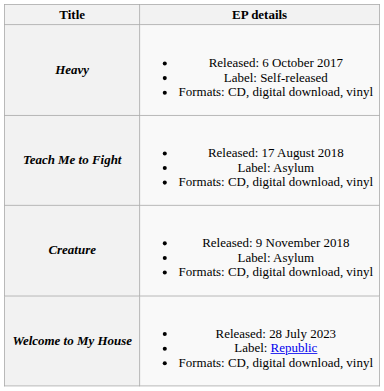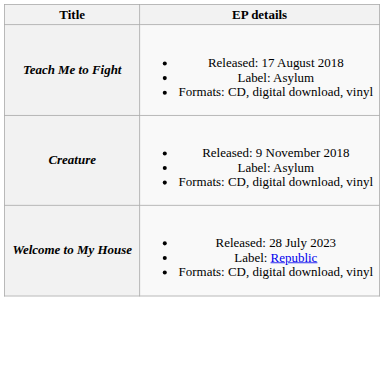 <table class="wikitable plainrowheaders" style="text-align:center;">
 <tr>
 <th scope="col" style="width:10em;">Title</th>
 <th scope="col" style="width:18em;">EP details</th>
-</tr>
-<tr>
-<th scope="row"><em>Heavy</em></th>
-<td><br><ul><li>Released: 6 October 2017</li><li>Label: Self-released</li><li>Formats: CD, digital download, vinyl</li></ul></td>
 </tr>
 <tr>
 <th scope="row"><em>Teach Me to Fight</em></th>
 <td><br><ul><li>Released: 17 August 2018</li><li>Label: Asylum</li><li>Formats: CD, digital download, vinyl</li></ul></td>
 </tr>
 <tr>
 <th scope="row"><em>Creature</em></th>
 <td><br><ul><li>Released: 9 November 2018</li><li>Label: Asylum</li><li>Formats: CD, digital download, vinyl</li></ul></td>
 </tr>
 <tr>
 <th scope="row"><em>Welcome to My House</em></th>
 <td><br><ul><li>Released: 28 July 2023</li><li>Label: <a href='#'>Republic</a></li><li>Formats: CD, digital download, vinyl</li></ul></td>
 </tr>
 </table>
